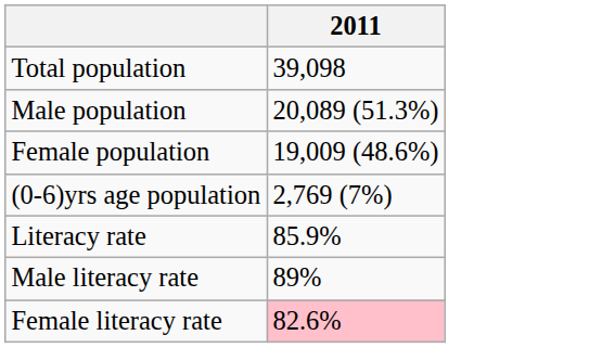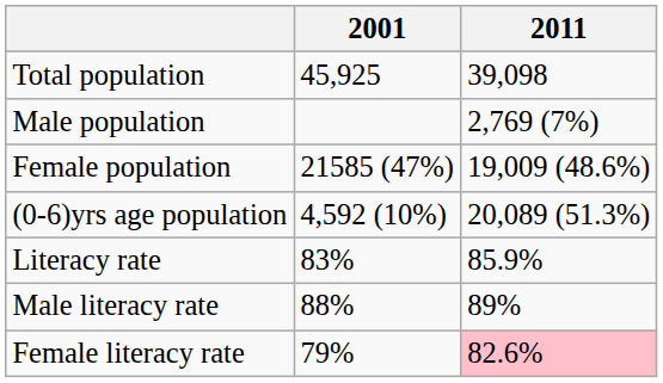 <table class="wikitable">
 <tr>
 <th></th>
+<th>2001</th>
 <th>2011</th>
 </tr>
 <tr>
 <td>Total population</td>
+<td>45,925</td>
 <td>39,098</td>
 </tr>
 <tr>
 <td>Male population</td>
-<td>20,089 (51.3%)</td>
+<td></td>
+<td>2,769 (7%)</td>
 </tr>
 <tr>
 <td>Female population</td>
+<td>21585 (47%)</td>
 <td>19,009 (48.6%)</td>
 </tr>
 <tr>
 <td>(0-6)yrs age population</td>
-<td>2,769 (7%)</td>
+<td>4,592 (10%)</td>
+<td>20,089 (51.3%)</td>
 </tr>
 <tr>
 <td>Literacy rate</td>
+<td>83%</td>
 <td>85.9%</td>
 </tr>
 <tr>
 <td>Male literacy rate</td>
+<td>88%</td>
 <td>89%</td>
 </tr>
 <tr>
 <td>Female literacy rate</td>
+<td>79%</td>
 <td style="background: pink;">82.6%</td>
 </tr>
 </table>
